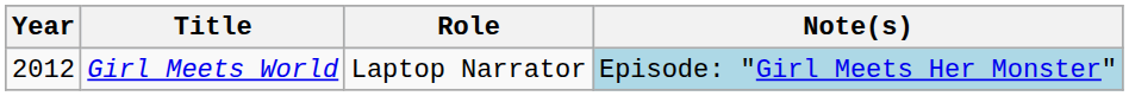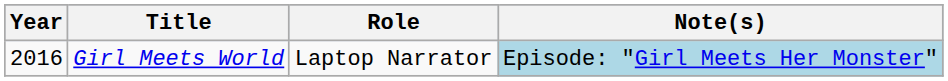 <table class="wikitable">
 <tr style="background:#b0c4de; text-align:center;">
 <th>Year</th>
 <th>Title</th>
 <th>Role</th>
 <th>Note(s)</th>
 </tr>
 <tr>
-<td>2012</td>
+<td>2016</td>
 <td><em><a href='#'>Girl Meets World</a></em></td>
 <td>Laptop Narrator</td>
 <td style="background: lightblue;">Episode:  "<a href='#'>Girl Meets Her Monster</a>"</td>
 </tr>
 </table>
